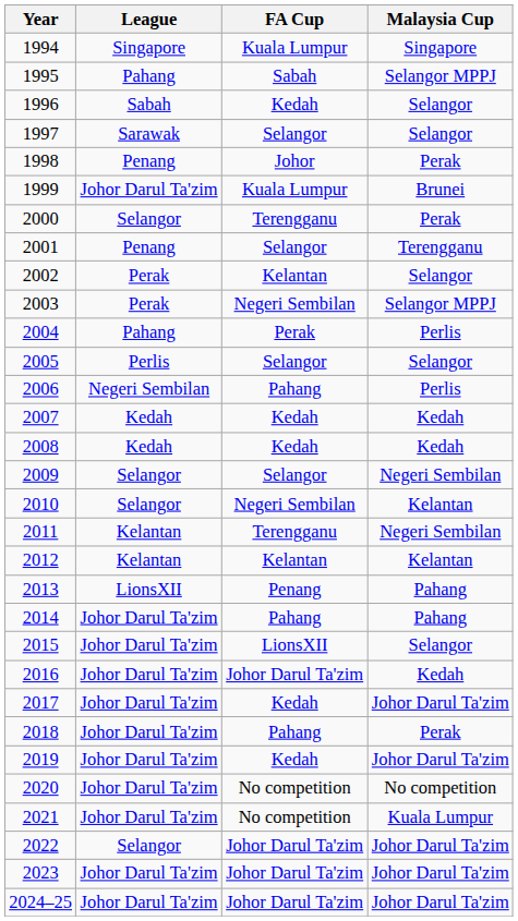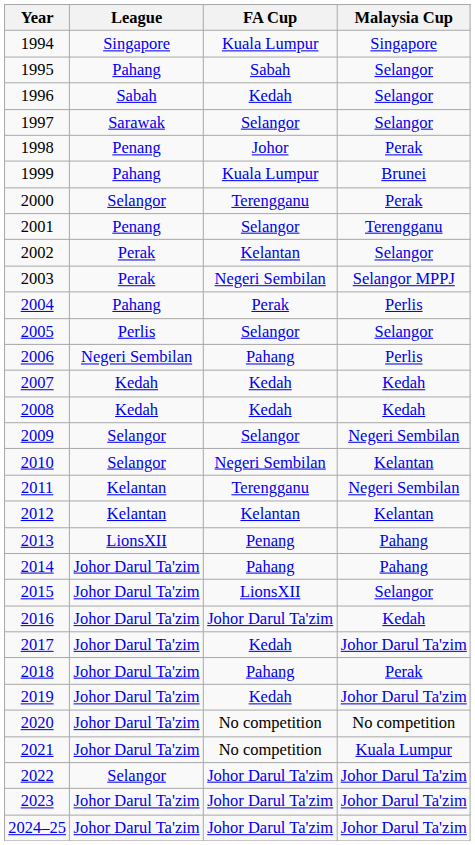 <table class="wikitable" style="text-align: center">
 <tr>
 <th style="vertical-align:middle;">Year</th>
 <th style="vertical-align:middle;">League</th>
 <th style="vertical-align:middle;">FA Cup</th>
 <th style="vertical-align:middle;">Malaysia Cup</th>
 </tr>
 <tr>
 <td>1994</td>
 <td><a href='#'>Singapore</a></td>
 <td><a href='#'>Kuala Lumpur</a></td>
 <td><a href='#'>Singapore</a></td>
 </tr>
 <tr>
 <td>1995</td>
 <td><a href='#'>Pahang</a></td>
 <td><a href='#'>Sabah</a></td>
-<td><a href='#'>Selangor MPPJ</a></td>
+<td><a href='#'>Selangor</a></td>
 </tr>
 <tr>
 <td>1996</td>
 <td><a href='#'>Sabah</a></td>
 <td><a href='#'>Kedah</a></td>
 <td><a href='#'>Selangor</a></td>
 </tr>
 <tr>
 <td>1997</td>
 <td><a href='#'>Sarawak</a></td>
 <td><a href='#'>Selangor</a></td>
 <td><a href='#'>Selangor</a></td>
 </tr>
 <tr>
 <td>1998</td>
 <td><a href='#'>Penang</a></td>
 <td><a href='#'>Johor</a></td>
 <td><a href='#'>Perak</a></td>
 </tr>
 <tr>
 <td>1999</td>
-<td><a href='#'>Johor Darul Ta'zim</a></td>
+<td><a href='#'>Pahang</a></td>
 <td><a href='#'>Kuala Lumpur</a></td>
 <td><a href='#'>Brunei</a></td>
 </tr>
 <tr>
 <td>2000</td>
 <td><a href='#'>Selangor</a></td>
 <td><a href='#'>Terengganu</a></td>
 <td><a href='#'>Perak</a></td>
 </tr>
 <tr>
 <td>2001</td>
 <td><a href='#'>Penang</a></td>
 <td><a href='#'>Selangor</a></td>
 <td><a href='#'>Terengganu</a></td>
 </tr>
 <tr>
 <td>2002</td>
 <td><a href='#'>Perak</a></td>
 <td><a href='#'>Kelantan</a></td>
 <td><a href='#'>Selangor</a></td>
 </tr>
 <tr>
 <td>2003</td>
 <td><a href='#'>Perak</a></td>
 <td><a href='#'>Negeri Sembilan</a></td>
 <td><a href='#'>Selangor MPPJ</a></td>
 </tr>
 <tr>
 <td><a href='#'>2004</a></td>
 <td><a href='#'>Pahang</a></td>
 <td><a href='#'>Perak</a></td>
 <td><a href='#'>Perlis</a></td>
 </tr>
 <tr>
 <td><a href='#'>2005</a></td>
 <td><a href='#'>Perlis</a></td>
 <td><a href='#'>Selangor</a></td>
 <td><a href='#'>Selangor</a></td>
 </tr>
 <tr>
 <td><a href='#'>2006</a></td>
 <td><a href='#'>Negeri Sembilan</a></td>
 <td><a href='#'>Pahang</a></td>
 <td><a href='#'>Perlis</a></td>
 </tr>
 <tr>
 <td><a href='#'>2007</a></td>
 <td><a href='#'>Kedah</a></td>
 <td><a href='#'>Kedah</a></td>
 <td><a href='#'>Kedah</a></td>
 </tr>
 <tr>
 <td><a href='#'>2008</a></td>
 <td><a href='#'>Kedah</a></td>
 <td><a href='#'>Kedah</a></td>
 <td><a href='#'>Kedah</a></td>
 </tr>
 <tr>
 <td><a href='#'>2009</a></td>
 <td><a href='#'>Selangor</a></td>
 <td><a href='#'>Selangor</a></td>
 <td><a href='#'>Negeri Sembilan</a></td>
 </tr>
 <tr>
 <td><a href='#'>2010</a></td>
 <td><a href='#'>Selangor</a></td>
 <td><a href='#'>Negeri Sembilan</a></td>
 <td><a href='#'>Kelantan</a></td>
 </tr>
 <tr>
 <td><a href='#'>2011</a></td>
 <td><a href='#'>Kelantan</a></td>
 <td><a href='#'>Terengganu</a></td>
 <td><a href='#'>Negeri Sembilan</a></td>
 </tr>
 <tr>
 <td><a href='#'>2012</a></td>
 <td><a href='#'>Kelantan</a></td>
 <td><a href='#'>Kelantan</a></td>
 <td><a href='#'>Kelantan</a></td>
 </tr>
 <tr>
 <td><a href='#'>2013</a></td>
 <td><a href='#'>LionsXII</a></td>
 <td><a href='#'>Penang</a></td>
 <td><a href='#'>Pahang</a></td>
 </tr>
 <tr>
 <td><a href='#'>2014</a></td>
 <td><a href='#'>Johor Darul Ta'zim</a></td>
 <td><a href='#'>Pahang</a></td>
 <td><a href='#'>Pahang</a></td>
 </tr>
 <tr>
 <td><a href='#'>2015</a></td>
 <td><a href='#'>Johor Darul Ta'zim</a></td>
 <td><a href='#'>LionsXII</a></td>
 <td><a href='#'>Selangor</a></td>
 </tr>
 <tr>
 <td><a href='#'>2016</a></td>
 <td><a href='#'>Johor Darul Ta'zim</a></td>
 <td><a href='#'>Johor Darul Ta'zim</a></td>
 <td><a href='#'>Kedah</a></td>
 </tr>
 <tr>
 <td><a href='#'>2017</a></td>
 <td><a href='#'>Johor Darul Ta'zim</a></td>
 <td><a href='#'>Kedah</a></td>
 <td><a href='#'>Johor Darul Ta'zim</a></td>
 </tr>
 <tr>
 <td><a href='#'>2018</a></td>
 <td><a href='#'>Johor Darul Ta'zim</a></td>
 <td><a href='#'>Pahang</a></td>
 <td><a href='#'>Perak</a></td>
 </tr>
 <tr>
 <td><a href='#'>2019</a></td>
 <td><a href='#'>Johor Darul Ta'zim</a></td>
 <td><a href='#'>Kedah</a></td>
 <td><a href='#'>Johor Darul Ta'zim</a></td>
 </tr>
 <tr>
 <td><a href='#'>2020</a></td>
 <td><a href='#'>Johor Darul Ta'zim</a></td>
 <td>No competition</td>
 <td>No competition</td>
 </tr>
 <tr>
 <td><a href='#'>2021</a></td>
 <td><a href='#'>Johor Darul Ta'zim</a></td>
 <td>No competition</td>
 <td><a href='#'>Kuala Lumpur</a></td>
 </tr>
 <tr>
 <td><a href='#'>2022</a></td>
 <td><a href='#'>Selangor</a></td>
 <td><a href='#'>Johor Darul Ta'zim</a></td>
 <td><a href='#'>Johor Darul Ta'zim</a></td>
 </tr>
 <tr>
 <td><a href='#'>2023</a></td>
 <td><a href='#'>Johor Darul Ta'zim</a></td>
 <td><a href='#'>Johor Darul Ta'zim</a></td>
 <td><a href='#'>Johor Darul Ta'zim</a></td>
 </tr>
 <tr>
 <td><a href='#'>2024–25</a></td>
 <td><a href='#'>Johor Darul Ta'zim</a></td>
 <td><a href='#'>Johor Darul Ta'zim</a></td>
 <td><a href='#'>Johor Darul Ta'zim</a></td>
 </tr>
 </table>
